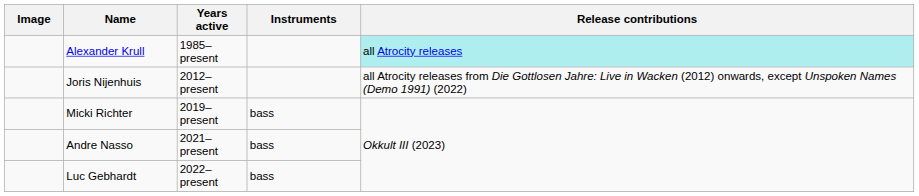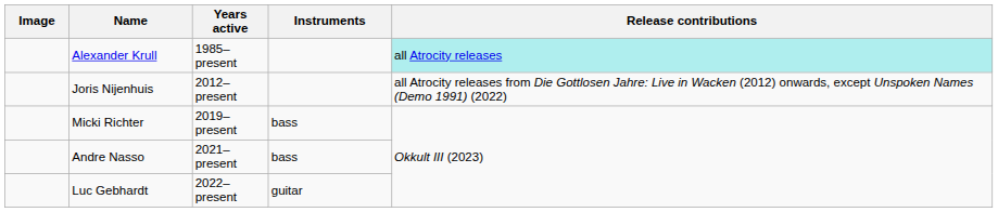 <table class="wikitable" border="1" width=100%>
 <tr>
 <th width="75">Image</th>
 <th width="150">Name</th>
 <th width="90">Years active</th>
 <th width="150">Instruments</th>
 <th>Release contributions</th>
 </tr>
 <tr>
 <td></td>
 <td><a href='#'>Alexander Krull</a></td>
 <td>1985–present</td>
 <td></td>
 <td style="background: paleturquoise;">all <a href='#'>Atrocity releases</a></td>
 </tr>
 <tr>
 <td></td>
 <td>Joris Nijenhuis</td>
 <td>2012–present</td>
 <td></td>
 <td>all Atrocity releases from <em>Die Gottlosen Jahre: Live in Wacken</em> (2012) onwards, except <em>Unspoken Names (Demo 1991)</em> (2022)</td>
 </tr>
 <tr>
 <td></td>
 <td>Micki Richter</td>
 <td>2019–present</td>
 <td>bass</td>
 <td rowspan="3"><em>Okkult III</em> (2023)</td>
 </tr>
 <tr>
 <td></td>
 <td>Andre Nasso</td>
 <td>2021–present</td>
 <td>bass</td>
 </tr>
 <tr>
 <td></td>
 <td>Luc Gebhardt</td>
 <td>2022–present</td>
-<td>bass</td>
+<td>guitar</td>
 </tr>
 </table>
